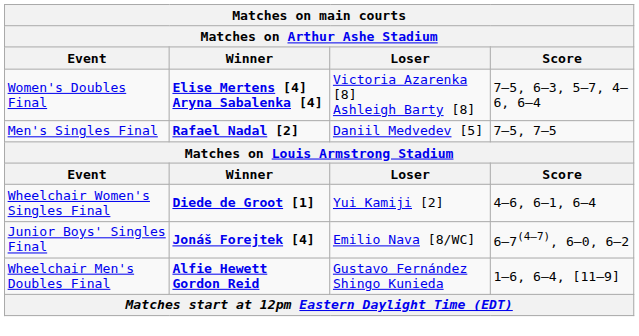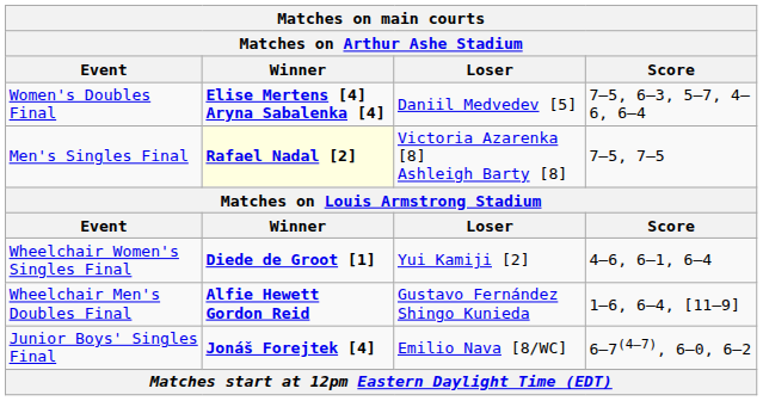 <table class="wikitable" style="margin:auto;">
 <tr>
 <th colspan="4" style="white-space:nowrap;">Matches on main courts</th>
 </tr>
 <tr>
 <th colspan="4"><strong>Matches on <a href='#'>Arthur Ashe Stadium</a></strong></th>
 </tr>
 <tr>
 <th width=250>Event</th>
 <th width=250>Winner</th>
 <th width=250>Loser</th>
 <th width=250>Score</th>
 </tr>
 <tr>
 <td><a href='#'>Women's Doubles Final</a></td>
 <td> <strong><a href='#'>Elise Mertens</a> [4]</strong> <br>  <strong><a href='#'>Aryna Sabalenka</a> [4]</strong></td>
-<td> <a href='#'>Victoria Azarenka</a> [8] <br>  <a href='#'>Ashleigh Barty</a> [8]</td>
+<td> <a href='#'>Daniil Medvedev</a> [5]</td>
 <td>7–5, 6–3, 5–7, 4–6, 6–4</td>
 </tr>
 <tr>
 <td><a href='#'>Men's Singles Final</a></td>
-<td><strong> <a href='#'>Rafael Nadal</a> [2]</strong></td>
-<td> <a href='#'>Daniil Medvedev</a> [5]</td>
+<td style="background: lightyellow;"><strong> <a href='#'>Rafael Nadal</a> [2]</strong></td>
+<td> <a href='#'>Victoria Azarenka</a> [8] <br>  <a href='#'>Ashleigh Barty</a> [8]</td>
 <td>7–5, 7–5</td>
 </tr>
 <tr>
 <th colspan="4"><strong>Matches on <a href='#'>Louis Armstrong Stadium</a></strong></th>
 </tr>
 <tr>
 <th width=250>Event</th>
 <th width=250>Winner</th>
 <th width=250>Loser</th>
 <th width=250>Score</th>
 </tr>
 <tr>
 <td><a href='#'>Wheelchair Women's Singles Final</a></td>
 <td> <strong><a href='#'>Diede de Groot</a> [1]</strong></td>
 <td> <a href='#'>Yui Kamiji</a> [2]</td>
 <td>4–6, 6–1, 6–4</td>
 </tr>
 <tr>
+<td><a href='#'>Wheelchair Men's Doubles Final</a></td>
+<td> <strong><a href='#'>Alfie Hewett</a></strong><br> <strong><a href='#'>Gordon Reid</a></strong></td>
+<td> <a href='#'>Gustavo Fernández</a><br> <a href='#'>Shingo Kunieda</a></td>
+<td>1–6, 6–4, [11–9]</td>
+</tr>
+<tr>
 <td><a href='#'>Junior Boys' Singles Final</a></td>
 <td> <strong><a href='#'>Jonáš Forejtek</a> [4]</strong></td>
 <td> <a href='#'>Emilio Nava</a> [8/WC]</td>
 <td>6–7<sup>(4–7)</sup>, 6–0, 6–2</td>
 </tr>
 <tr>
-<td><a href='#'>Wheelchair Men's Doubles Final</a></td>
-<td> <strong><a href='#'>Alfie Hewett</a></strong><br> <strong><a href='#'>Gordon Reid</a></strong></td>
-<td> <a href='#'>Gustavo Fernández</a><br> <a href='#'>Shingo Kunieda</a></td>
-<td>1–6, 6–4, [11–9]</td>
-</tr>
-<tr>
 <th colspan=4><em>Matches start at 12pm <a href='#'>Eastern Daylight Time (EDT)</a></em></th>
 </tr>
 </table>
